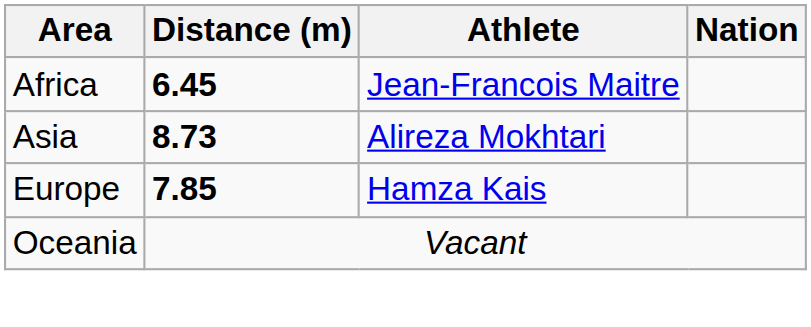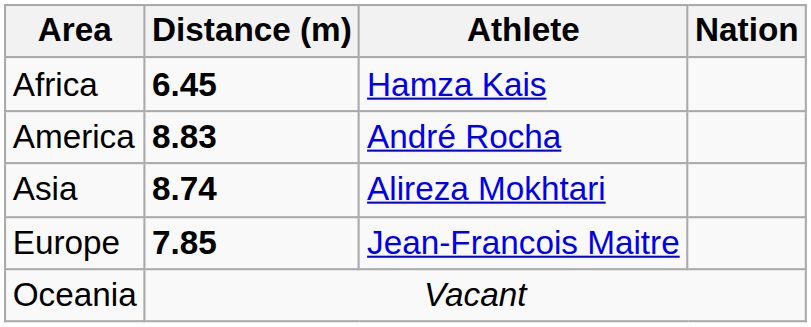 <table class="wikitable">
 <tr>
 <th>Area</th>
 <th>Distance (m)</th>
 <th>Athlete</th>
 <th>Nation</th>
 </tr>
 <tr>
 <td>Africa</td>
 <td><strong>6.45</strong></td>
-<td><a href='#'>Jean-Francois Maitre</a></td>
+<td><a href='#'>Hamza Kais</a></td>
+<td></td>
+</tr>
+<tr>
+<td>America</td>
+<td><strong>8.83</strong> </td>
+<td><a href='#'>André Rocha</a></td>
 <td></td>
 </tr>
 <tr>
 <td>Asia</td>
-<td><strong>8.73</strong></td>
+<td><strong>8.74</strong></td>
 <td><a href='#'>Alireza Mokhtari</a></td>
 <td></td>
 </tr>
 <tr>
 <td>Europe</td>
 <td><strong>7.85</strong></td>
-<td><a href='#'>Hamza Kais</a></td>
+<td><a href='#'>Jean-Francois Maitre</a></td>
 <td></td>
 </tr>
 <tr>
 <td>Oceania</td>
 <td colspan="3" align="center"><em>Vacant</em></td>
 </tr>
 </table>
